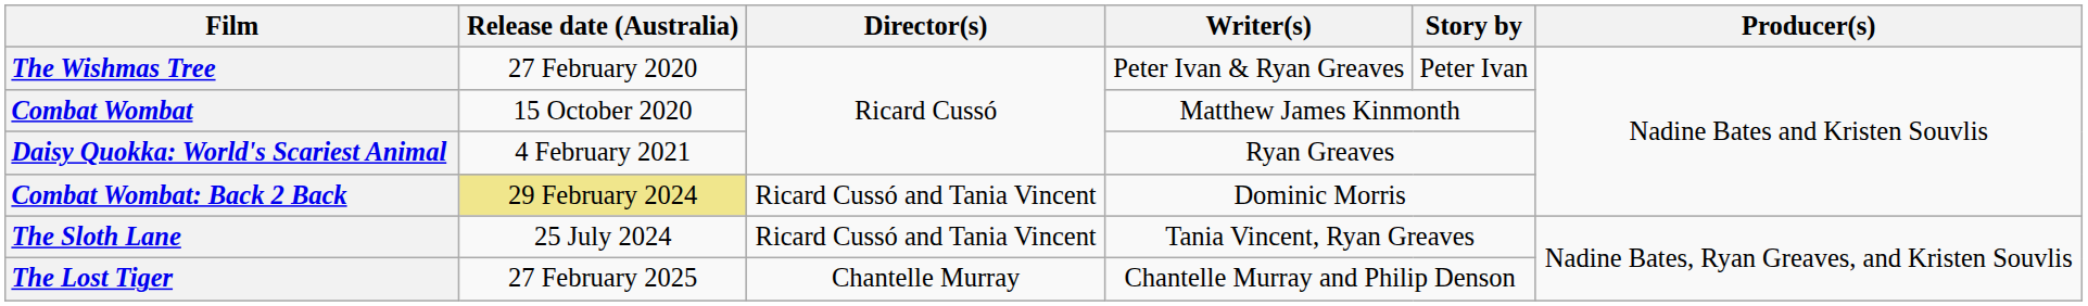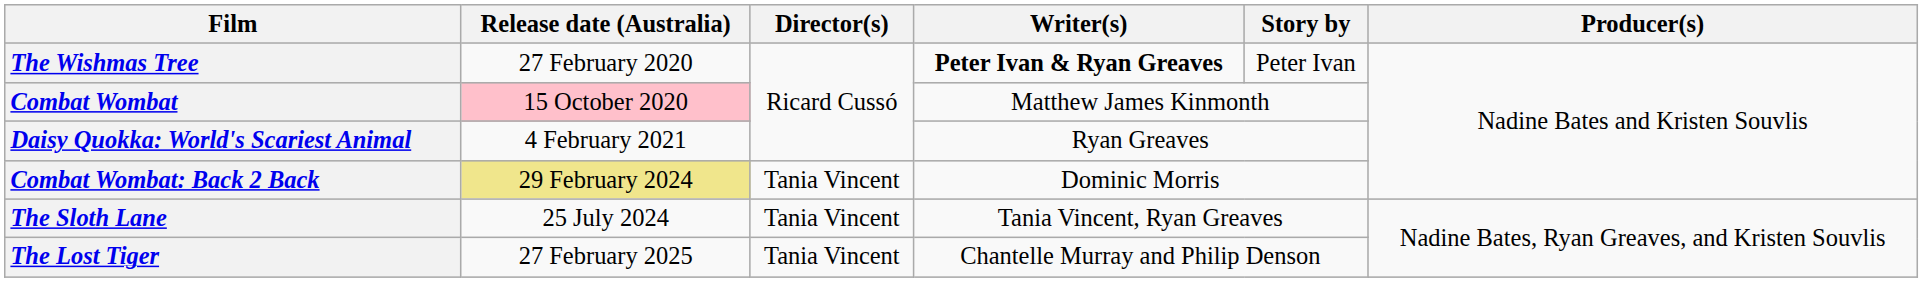 <table class="wikitable plainrowheaders" style="text-align:center; width:99%;">
 <tr>
 <th>Film</th>
 <th>Release date (Australia)</th>
 <th>Director(s)</th>
 <th>Writer(s)</th>
 <th>Story by</th>
 <th colspan="2">Producer(s)</th>
 </tr>
 <tr>
 <th scope="row" style="text-align:left"><em><a href='#'>The Wishmas Tree</a></em></th>
 <td style="text-align:center">27 February 2020</td>
 <td rowspan="3">Ricard Cussó</td>
-<td>Peter Ivan & Ryan Greaves</td>
+<td><strong>Peter Ivan & Ryan Greaves</strong></td>
 <td>Peter Ivan</td>
 <td rowspan="4">Nadine Bates and Kristen Souvlis</td>
 </tr>
 <tr>
 <th scope="row" style="text-align:left"><em><a href='#'>Combat Wombat</a></em></th>
-<td style="text-align:center">15 October 2020</td>
+<td style="background: pink; text-align:center">15 October 2020</td>
 <td colspan="2">Matthew James Kinmonth</td>
 </tr>
 <tr>
 <th scope="row" style="text-align:left"><em><a href='#'>Daisy Quokka: World's Scariest Animal</a></em></th>
 <td style="text-align:center">4 February 2021</td>
 <td colspan="2">Ryan Greaves</td>
 </tr>
 <tr>
 <th scope="row" style="text-align:left"><em><a href='#'>Combat Wombat: Back 2 Back</a></em></th>
 <td style="background: khaki; text-align:center">29 February 2024</td>
-<td>Ricard Cussó and Tania Vincent</td>
+<td>Tania Vincent</td>
 <td colspan="2">Dominic Morris</td>
 </tr>
 <tr>
 <th scope="row" style="text-align:left"><em><a href='#'>The Sloth Lane</a></em></th>
 <td style="text-align:center">25 July 2024</td>
-<td>Ricard Cussó and Tania Vincent</td>
+<td>Tania Vincent</td>
 <td colspan="2">Tania Vincent, Ryan Greaves</td>
 <td rowspan="2">Nadine Bates, Ryan Greaves, and Kristen Souvlis</td>
 </tr>
 <tr>
 <th scope="row" style="text-align:left"><em><a href='#'>The Lost Tiger</a></em></th>
 <td style="text-align:center">27 February 2025</td>
-<td>Chantelle Murray</td>
+<td>Tania Vincent</td>
 <td colspan="2">Chantelle Murray and Philip Denson</td>
 </tr>
 </table>
